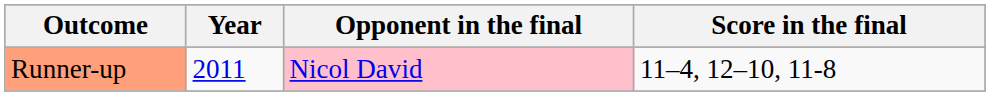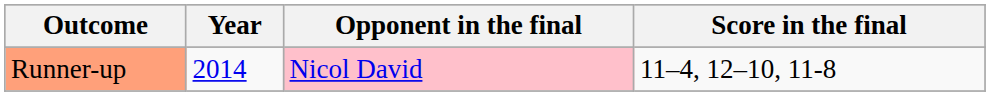 <table class="sortable wikitable">
 <tr>
 <th width="100">Outcome</th>
 <th width="50">Year</th>
 <th width="200">Opponent in the final</th>
 <th width="200">Score in the final</th>
 </tr>
 <tr>
 <td bgcolor="ffa07a">Runner-up</td>
-<td><a href='#'>2011</a></td>
+<td><a href='#'>2014</a></td>
 <td style="background: pink;"> <a href='#'>Nicol David</a></td>
 <td>11–4, 12–10, 11-8</td>
 </tr>
 </table>
